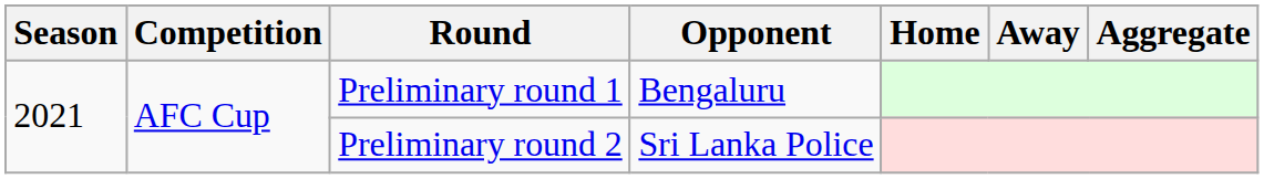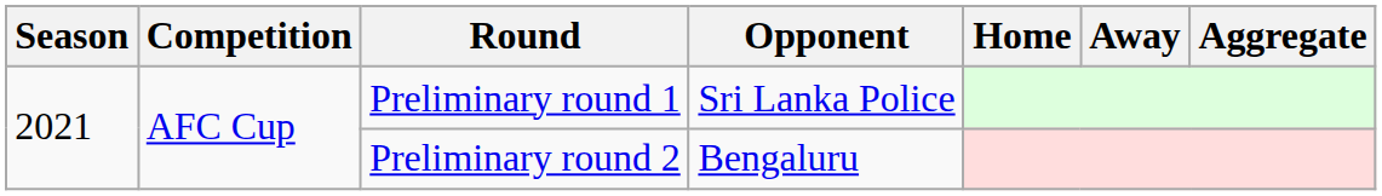 <table class="wikitable">
 <tr>
 <th>Season</th>
 <th>Competition</th>
 <th>Round</th>
 <th>Opponent</th>
 <th>Home</th>
 <th>Away</th>
 <th>Aggregate</th>
 </tr>
 <tr>
 <td rowspan="2">2021</td>
 <td rowspan="2"><a href='#'>AFC Cup</a></td>
 <td rowspan="1"><a href='#'>Preliminary round 1</a></td>
-<td> <a href='#'>Bengaluru</a></td>
+<td> <a href='#'>Sri Lanka Police</a></td>
 <td colspan="3" style="background:#dfd;"></td>
 </tr>
 <tr>
 <td rowspan="1"><a href='#'>Preliminary round 2</a></td>
-<td> <a href='#'>Sri Lanka Police</a></td>
+<td> <a href='#'>Bengaluru</a></td>
 <td colspan="3" style="background:#fdd;"></td>
 </tr>
 </table>
